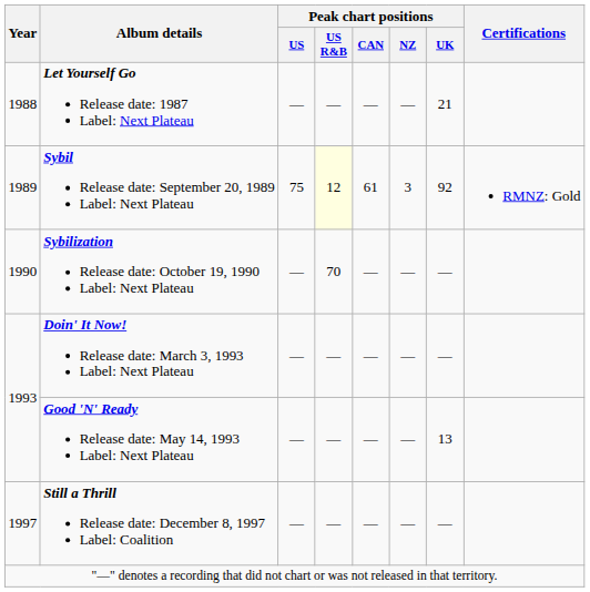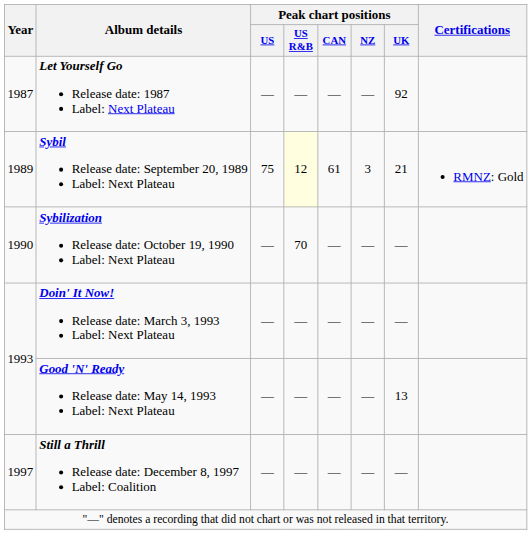 <table class="wikitable" style="text-align:center;">
 <tr>
 <th rowspan="2">Year</th>
 <th rowspan="2">Album details</th>
 <th colspan="5">Peak chart positions</th>
 <th rowspan="2"><a href='#'>Certifications</a></th>
 </tr>
 <tr style="font-size:smaller;">
 <th width="35"><a href='#'>US</a><br></th>
 <th width="35"><a href='#'>US R&B</a><br></th>
 <th width="35"><a href='#'>CAN</a><br></th>
 <th width="35"><a href='#'>NZ</a><br></th>
 <th width="35"><a href='#'>UK</a><br></th>
 </tr>
 <tr>
-<td>1988</td>
+<td>1987</td>
 <td align="left"><strong><em>Let Yourself Go</em></strong><br><ul><li>Release date: 1987</li><li>Label: <a href='#'>Next Plateau</a></li></ul></td>
 <td>—</td>
 <td>—</td>
 <td>—</td>
 <td>—</td>
-<td>21</td>
+<td>92</td>
 <td align="left"></td>
 </tr>
 <tr>
 <td>1989</td>
 <td align="left"><strong><em><a href='#'>Sybil</a></em></strong> <br><ul><li>Release date: September 20, 1989</li><li>Label: Next Plateau</li></ul></td>
 <td>75</td>
 <td style="background: lightyellow;">12</td>
 <td>61</td>
 <td>3</td>
-<td>92</td>
+<td>21</td>
 <td align="left"><br><ul><li><a href='#'>RMNZ</a>: Gold</li></ul></td>
 </tr>
 <tr>
 <td>1990</td>
 <td align="left"><strong><em><a href='#'>Sybilization</a></em></strong><br><ul><li>Release date: October 19, 1990</li><li>Label: Next Plateau</li></ul></td>
 <td>—</td>
 <td>70</td>
 <td>—</td>
 <td>—</td>
 <td>—</td>
 <td align="left"></td>
 </tr>
 <tr>
 <td rowspan="2">1993</td>
 <td align="left"><strong><em><a href='#'>Doin' It Now!</a></em></strong><br><ul><li>Release date: March 3, 1993</li><li>Label: Next Plateau</li></ul></td>
 <td>—</td>
 <td>—</td>
 <td>—</td>
 <td>—</td>
 <td>—</td>
 <td align="left"></td>
 </tr>
 <tr>
 <td align="left"><strong><em><a href='#'>Good 'N' Ready</a></em></strong><br><ul><li>Release date: May 14, 1993</li><li>Label: Next Plateau</li></ul></td>
 <td>—</td>
 <td>—</td>
 <td>—</td>
 <td>—</td>
 <td>13</td>
 <td align="left"></td>
 </tr>
 <tr>
 <td>1997</td>
 <td align="left"><strong><em>Still a Thrill</em></strong><br><ul><li>Release date: December 8, 1997</li><li>Label: Coalition</li></ul></td>
 <td>—</td>
 <td>—</td>
 <td>—</td>
 <td>—</td>
 <td>—</td>
 <td align="left"></td>
 </tr>
 <tr>
 <td colspan="15" style="font-size:90%">"—" denotes a recording that did not chart or was not released in that territory.</td>
 </tr>
 </table>
